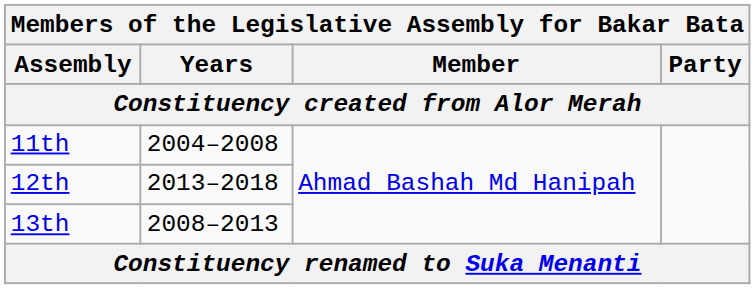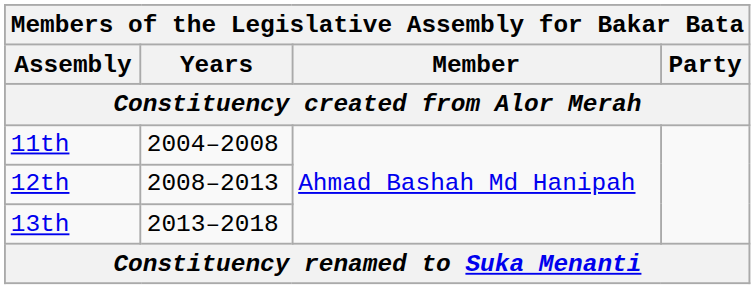 <table class="wikitable">
 <tr>
 <th colspan="4">Members of the Legislative Assembly for Bakar Bata</th>
 </tr>
 <tr>
 <th>Assembly</th>
 <th>Years</th>
 <th>Member</th>
 <th>Party</th>
 </tr>
 <tr>
 <th colspan="4" align="center"><em>Constituency created from Alor Merah</em></th>
 </tr>
 <tr>
 <td><a href='#'>11th</a></td>
 <td>2004–2008</td>
 <td rowspan="3"><a href='#'>Ahmad Bashah Md Hanipah</a></td>
 <td rowspan="3" bgcolor=></td>
 </tr>
 <tr>
 <td><a href='#'>12th</a></td>
-<td>2013–2018</td>
+<td>2008–2013</td>
 </tr>
 <tr>
 <td><a href='#'>13th</a></td>
-<td>2008–2013</td>
+<td>2013–2018</td>
 </tr>
 <tr>
 <th colspan="4" align="center"><em>Constituency renamed to <a href='#'>Suka Menanti</a></em></th>
 </tr>
 </table>
